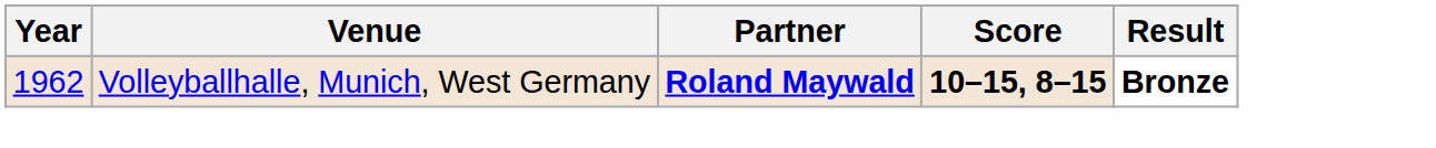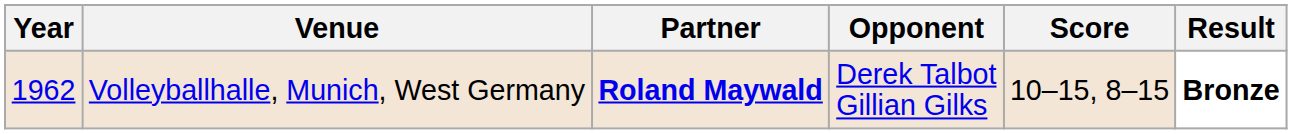 <table class="sortable wikitable" style="font-size: 90%;">
 <tr>
 <th>Year</th>
 <th>Venue</th>
 <th>Partner</th>
+<th>Opponent</th>
 <th>Score</th>
 <th>Result</th>
 </tr>
 <tr style="background:#F3E6D7">
 <td align="center"><a href='#'>1962</a></td>
 <td align="left"><a href='#'>Volleyballhalle</a>, <a href='#'>Munich</a>, West Germany</td>
 <td align="left"><strong> <a href='#'>Roland Maywald</a></strong></td>
-<td align="left"><strong>10–15, 8–15</strong></td>
+<td align="left"> <a href='#'>Derek Talbot</a><br> <a href='#'>Gillian Gilks</a></td>
+<td align="left">10–15, 8–15</td>
 <td style="text-align:left; background:white"> <strong>Bronze</strong></td>
 </tr>
 </table>
